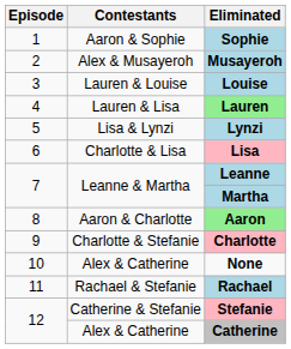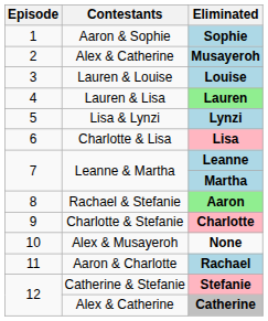 <table class="wikitable" border="2" style="text-align:center">
 <tr>
 <th>Episode</th>
 <th>Contestants</th>
 <th>Eliminated</th>
 </tr>
 <tr>
 <td>1</td>
 <td>Aaron & Sophie</td>
 <td style="background:lightblue"><strong>Sophie</strong></td>
 </tr>
 <tr>
 <td>2</td>
-<td>Alex & Musayeroh</td>
+<td>Alex & Catherine</td>
 <td style="background:lightblue"><strong>Musayeroh</strong></td>
 </tr>
 <tr>
 <td>3</td>
 <td>Lauren & Louise</td>
 <td style="background:lightblue"><strong>Louise</strong></td>
 </tr>
 <tr>
 <td>4</td>
 <td>Lauren & Lisa</td>
 <td style="background:lightgreen"><strong>Lauren</strong></td>
 </tr>
 <tr>
 <td>5</td>
 <td>Lisa & Lynzi</td>
 <td style="background:lightblue"><strong>Lynzi</strong></td>
 </tr>
 <tr>
 <td>6</td>
 <td>Charlotte & Lisa</td>
 <td style="background:lightpink"><strong>Lisa</strong></td>
 </tr>
 <tr>
 <td rowspan="2">7</td>
 <td rowspan="2">Leanne & Martha</td>
 <td style="background:lightblue"><strong>Leanne</strong></td>
 </tr>
 <tr>
 <td style="background:lightblue"><strong>Martha</strong></td>
 </tr>
 <tr>
 <td>8</td>
-<td>Aaron & Charlotte</td>
+<td>Rachael & Stefanie</td>
 <td style="background:lightgreen"><strong>Aaron</strong></td>
 </tr>
 <tr>
 <td>9</td>
 <td>Charlotte & Stefanie</td>
 <td style="background:lightpink"><strong>Charlotte</strong></td>
 </tr>
 <tr>
 <td>10</td>
-<td>Alex & Catherine</td>
+<td>Alex & Musayeroh</td>
 <td><strong>None</strong></td>
 </tr>
 <tr>
 <td>11</td>
-<td>Rachael & Stefanie</td>
+<td>Aaron & Charlotte</td>
 <td style="background:lightblue"><strong>Rachael</strong></td>
 </tr>
 <tr>
 <td rowspan="2">12</td>
 <td>Catherine & Stefanie</td>
 <td style="background:lightpink"><strong>Stefanie</strong></td>
 </tr>
 <tr>
 <td>Alex & Catherine</td>
 <td style="background:silver"><strong>Catherine</strong></td>
 </tr>
 </table>
